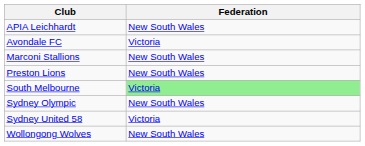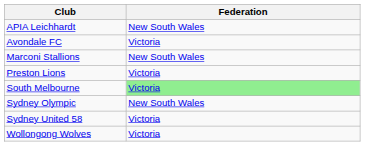 <table class="wikitable">
 <tr>
 <th width=25%>Club</th>
 <th width=48%>Federation</th>
 </tr>
 <tr>
 <td><a href='#'>APIA Leichhardt</a></td>
 <td><a href='#'>New South Wales</a></td>
 </tr>
 <tr>
 <td><a href='#'>Avondale FC</a></td>
 <td><a href='#'>Victoria</a></td>
 </tr>
 <tr>
 <td><a href='#'>Marconi Stallions</a></td>
 <td><a href='#'>New South Wales</a></td>
 </tr>
 <tr>
 <td><a href='#'>Preston Lions</a></td>
-<td><a href='#'>New South Wales</a></td>
+<td><a href='#'>Victoria</a></td>
 </tr>
 <tr>
 <td><a href='#'>South Melbourne</a></td>
 <td style="background: lightgreen;"><a href='#'>Victoria</a></td>
 </tr>
 <tr>
 <td><a href='#'>Sydney Olympic</a></td>
 <td><a href='#'>New South Wales</a></td>
 </tr>
 <tr>
 <td><a href='#'>Sydney United 58</a></td>
 <td><a href='#'>Victoria</a></td>
 </tr>
 <tr>
 <td><a href='#'>Wollongong Wolves</a></td>
-<td><a href='#'>New South Wales</a></td>
+<td><a href='#'>Victoria</a></td>
 </tr>
 </table>
